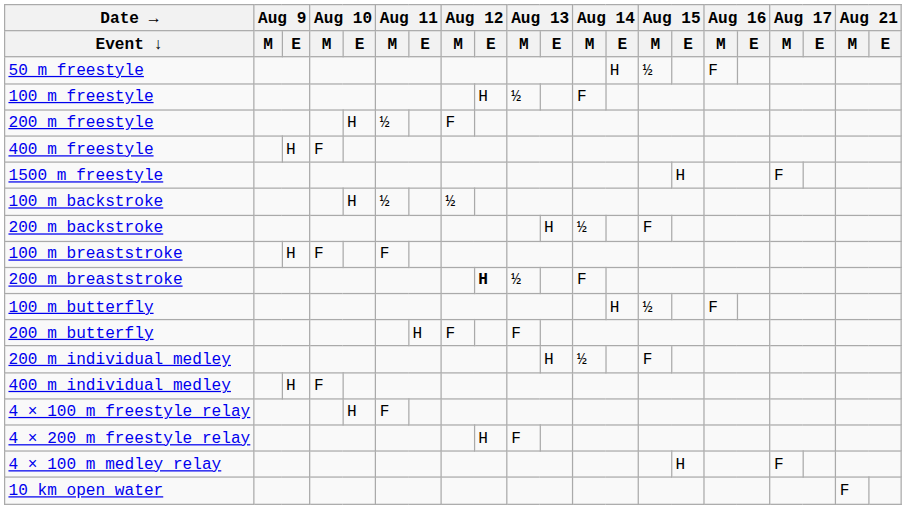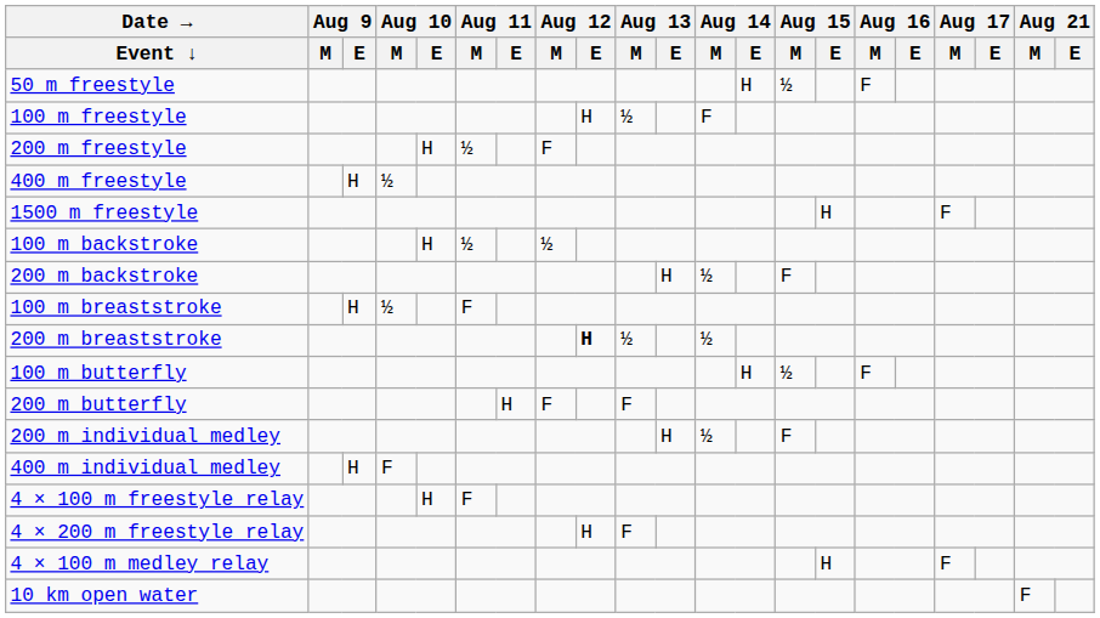 <table class="wikitable olympic-schedule swimming">
 <tr>
 <th>Date →</th>
 <th colspan="2">Aug 9</th>
 <th colspan="2">Aug 10</th>
 <th colspan="2">Aug 11</th>
 <th colspan="2">Aug 12</th>
 <th colspan="2">Aug 13</th>
 <th colspan="2">Aug 14</th>
 <th colspan="2">Aug 15</th>
 <th colspan="2">Aug 16</th>
 <th colspan="2">Aug 17</th>
 <th colspan="2">Aug 21</th>
 </tr>
 <tr>
 <th>Event ↓</th>
 <th>M</th>
 <th>E</th>
 <th>M</th>
 <th>E</th>
 <th>M</th>
 <th>E</th>
 <th>M</th>
 <th>E</th>
 <th>M</th>
 <th>E</th>
 <th>M</th>
 <th>E</th>
 <th>M</th>
 <th>E</th>
 <th>M</th>
 <th>E</th>
 <th>M</th>
 <th>E</th>
 <th>M</th>
 <th>E</th>
 </tr>
 <tr>
 <td class="event"><a href='#'>50 m freestyle</a></td>
 <td colspan=2></td>
 <td colspan=2></td>
 <td colspan=2></td>
 <td colspan=2></td>
 <td colspan=2></td>
 <td></td>
 <td class="heats">H</td>
 <td class="semifinals">½</td>
 <td></td>
 <td class="final">F</td>
 <td></td>
 <td colspan=2></td>
 <td colspan=2></td>
 </tr>
 <tr>
 <td class="event"><a href='#'>100 m freestyle</a></td>
 <td colspan=2></td>
 <td colspan=2></td>
 <td colspan=2></td>
 <td></td>
 <td class="heats">H</td>
 <td class="semifinals">½</td>
 <td></td>
 <td class="final">F</td>
 <td></td>
 <td colspan=2></td>
 <td colspan=2></td>
 <td colspan=2></td>
 <td colspan=2></td>
 </tr>
 <tr>
 <td class="event"><a href='#'>200 m freestyle</a></td>
 <td colspan=2></td>
 <td></td>
 <td class="heats">H</td>
 <td class="semifinals">½</td>
 <td></td>
 <td class="final">F</td>
 <td></td>
 <td colspan=2></td>
 <td colspan=2></td>
 <td colspan=2></td>
 <td colspan=2></td>
 <td colspan=2></td>
 <td colspan=2></td>
 </tr>
 <tr>
 <td class="event"><a href='#'>400 m freestyle</a></td>
 <td></td>
 <td class="heats">H</td>
-<td class="final">F</td>
+<td class="semifinals">½</td>
 <td></td>
 <td colspan=2></td>
 <td colspan=2></td>
 <td colspan=2></td>
 <td colspan=2></td>
 <td colspan=2></td>
 <td colspan=2></td>
 <td colspan=2></td>
 <td colspan=2></td>
 </tr>
 <tr>
 <td class="event"><a href='#'>1500 m freestyle</a></td>
 <td colspan=2></td>
 <td colspan=2></td>
 <td colspan=2></td>
 <td colspan=2></td>
 <td colspan=2></td>
 <td colspan=2></td>
 <td></td>
 <td class="heats">H</td>
 <td colspan=2></td>
 <td class="final">F</td>
 <td></td>
 <td colspan=2></td>
 </tr>
 <tr>
 <td class="event"><a href='#'>100 m backstroke</a></td>
 <td colspan=2></td>
 <td></td>
 <td class="heats">H</td>
 <td class="semifinals">½</td>
 <td></td>
 <td class="semifinals">½</td>
 <td></td>
 <td colspan=2></td>
 <td colspan=2></td>
 <td colspan=2></td>
 <td colspan=2></td>
 <td colspan=2></td>
 <td colspan=2></td>
 </tr>
 <tr>
 <td class="event"><a href='#'>200 m backstroke</a></td>
 <td colspan=2></td>
 <td colspan=2></td>
 <td colspan=2></td>
 <td colspan=2></td>
 <td></td>
 <td class="heats">H</td>
 <td class="semifinals">½</td>
 <td></td>
 <td class="final">F</td>
 <td></td>
 <td colspan=2></td>
 <td colspan=2></td>
 <td colspan=2></td>
 </tr>
 <tr>
 <td class="event"><a href='#'>100 m breaststroke</a></td>
 <td></td>
 <td class="heats">H</td>
-<td class="final">F</td>
+<td class="semifinals">½</td>
 <td></td>
 <td class="final">F</td>
 <td></td>
 <td colspan=2></td>
 <td colspan=2></td>
 <td colspan=2></td>
 <td colspan=2></td>
 <td colspan=2></td>
 <td colspan=2></td>
 <td colspan=2></td>
 </tr>
 <tr>
 <td class="event"><a href='#'>200 m breaststroke</a></td>
 <td colspan=2></td>
 <td colspan=2></td>
 <td colspan=2></td>
 <td></td>
 <td class="heats"><strong>H</strong></td>
 <td class="semifinals">½</td>
 <td></td>
-<td class="final">F</td>
+<td class="semifinals">½</td>
 <td></td>
 <td colspan=2></td>
 <td colspan=2></td>
 <td colspan=2></td>
 <td colspan=2></td>
 </tr>
 <tr>
 <td class="event"><a href='#'>100 m butterfly</a></td>
 <td colspan=2></td>
 <td colspan=2></td>
 <td colspan=2></td>
 <td colspan=2></td>
 <td colspan=2></td>
 <td></td>
 <td class="heats">H</td>
 <td class="semifinals">½</td>
 <td></td>
 <td class="final">F</td>
 <td></td>
 <td colspan=2></td>
 <td colspan=2></td>
 </tr>
 <tr>
 <td class="event"><a href='#'>200 m butterfly</a></td>
 <td colspan=2></td>
 <td colspan=2></td>
 <td></td>
 <td class="heats">H</td>
 <td class="final">F</td>
 <td></td>
 <td class="final">F</td>
 <td></td>
 <td colspan=2></td>
 <td colspan=2></td>
 <td colspan=2></td>
 <td colspan=2></td>
 <td colspan=2></td>
 </tr>
 <tr>
 <td class="event"><a href='#'>200 m individual medley</a></td>
 <td colspan=2></td>
 <td colspan=2></td>
 <td colspan=2></td>
 <td colspan=2></td>
 <td></td>
 <td class="heats">H</td>
 <td class="semifinals">½</td>
 <td></td>
 <td class="final">F</td>
 <td></td>
 <td colspan=2></td>
 <td colspan=2></td>
 <td colspan=2></td>
 </tr>
 <tr>
 <td class="event"><a href='#'>400 m individual medley</a></td>
 <td></td>
 <td class="heats">H</td>
 <td class="final">F</td>
 <td></td>
 <td colspan=2></td>
 <td colspan=2></td>
 <td colspan=2></td>
 <td colspan=2></td>
 <td colspan=2></td>
 <td colspan=2></td>
 <td colspan=2></td>
 <td colspan=2></td>
 </tr>
 <tr>
 <td class="event"><a href='#'>4 × 100 m freestyle relay</a></td>
 <td colspan=2></td>
 <td></td>
 <td class="heats">H</td>
 <td class="final">F</td>
 <td></td>
 <td colspan=2></td>
 <td colspan=2></td>
 <td colspan=2></td>
 <td colspan=2></td>
 <td colspan=2></td>
 <td colspan=2></td>
 <td colspan=2></td>
 </tr>
 <tr>
 <td class="event"><a href='#'>4 × 200 m freestyle relay</a></td>
 <td colspan=2></td>
 <td colspan=2></td>
 <td colspan=2></td>
 <td></td>
 <td class="heats">H</td>
 <td class="final">F</td>
 <td></td>
 <td colspan=2></td>
 <td colspan=2></td>
 <td colspan=2></td>
 <td colspan=2></td>
 <td colspan=2></td>
 </tr>
 <tr>
 <td class="event"><a href='#'>4 × 100 m medley relay</a></td>
 <td colspan=2></td>
 <td colspan=2></td>
 <td colspan=2></td>
 <td colspan=2></td>
 <td colspan=2></td>
 <td colspan=2></td>
 <td></td>
 <td class="heats">H</td>
 <td colspan=2></td>
 <td class="final">F</td>
 <td></td>
 <td colspan=2></td>
 </tr>
 <tr>
 <td class="event"><a href='#'>10 km open water</a></td>
 <td colspan=2></td>
 <td colspan=2></td>
 <td colspan=2></td>
 <td colspan=2></td>
 <td colspan=2></td>
 <td colspan=2></td>
 <td colspan=2></td>
 <td colspan=2></td>
 <td colspan=2></td>
 <td class="final">F</td>
 <td></td>
 </tr>
 </table>
